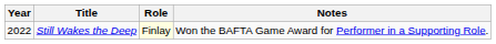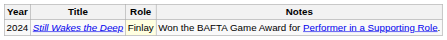 <table class="wikitable sortable">
 <tr>
 <th>Year</th>
 <th>Title</th>
 <th>Role</th>
 <th class="unsortable">Notes</th>
 </tr>
 <tr>
-<td>2022</td>
+<td>2024</td>
 <td><em><a href='#'>Still Wakes the Deep</a></em></td>
 <td style="background: lightyellow;">Finlay</td>
 <td>Won the BAFTA Game Award for <a href='#'>Performer in a Supporting Role</a>.</td>
 </tr>
 </table>
